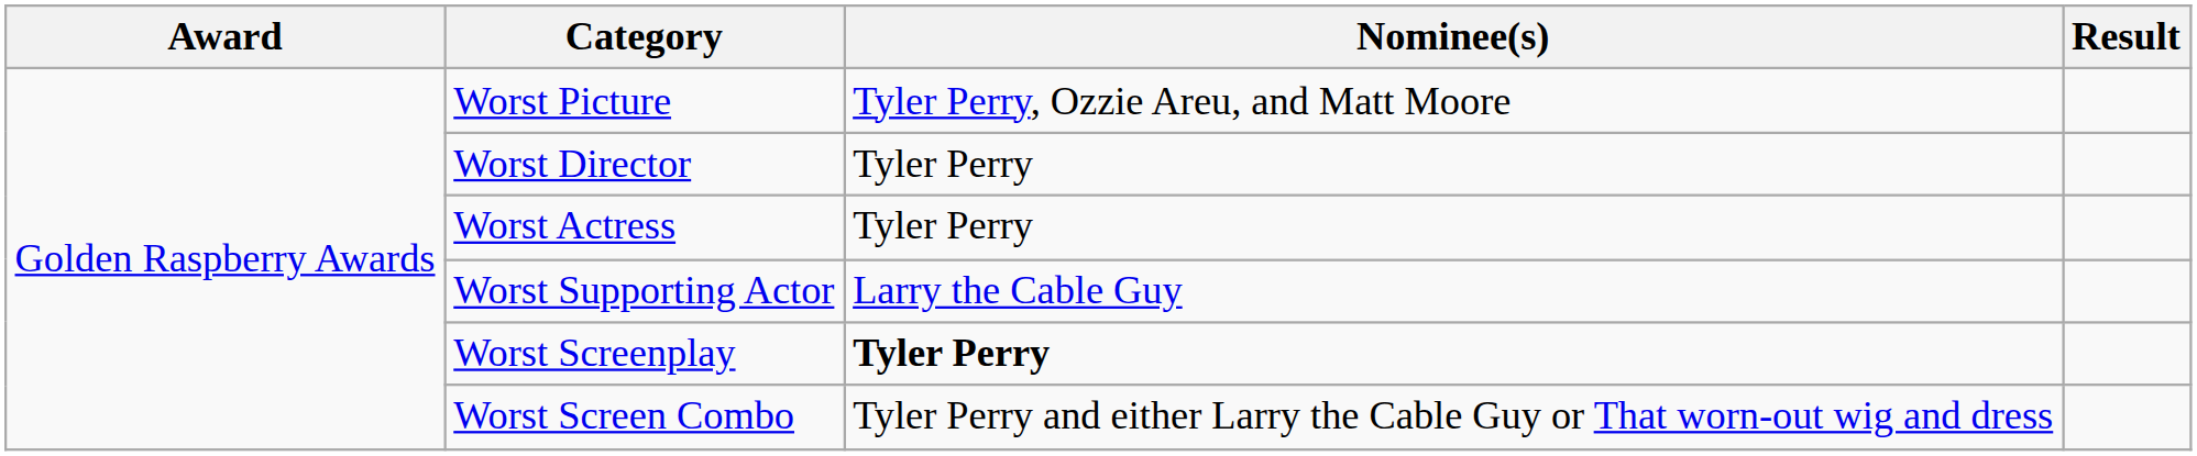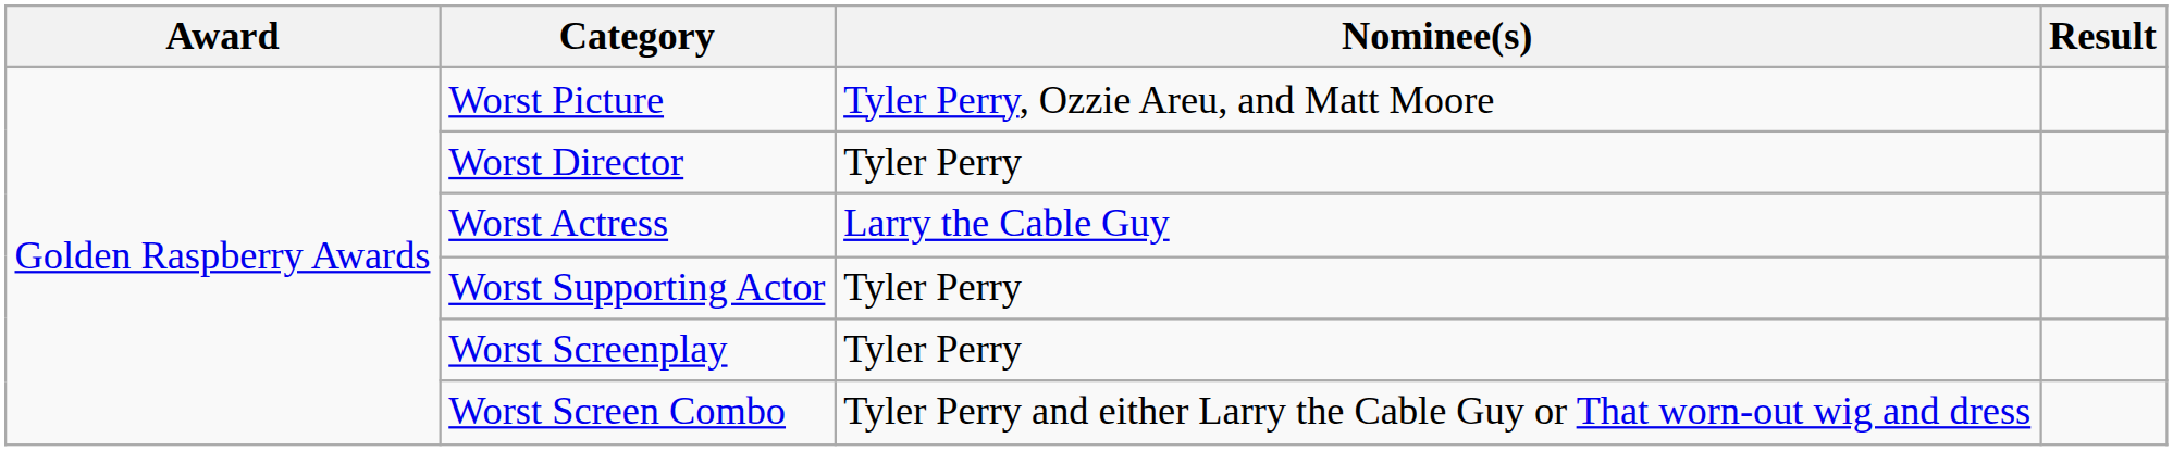 <table class="wikitable">
 <tr>
 <th>Award</th>
 <th>Category</th>
 <th>Nominee(s)</th>
 <th>Result</th>
 </tr>
 <tr>
 <td rowspan="6"><a href='#'>Golden Raspberry Awards</a></td>
 <td><a href='#'>Worst Picture</a></td>
 <td><a href='#'>Tyler Perry</a>, Ozzie Areu, and Matt Moore</td>
 <td></td>
 </tr>
 <tr>
 <td><a href='#'>Worst Director</a></td>
 <td>Tyler Perry </td>
 <td></td>
 </tr>
 <tr>
 <td><a href='#'>Worst Actress</a></td>
+<td><a href='#'>Larry the Cable Guy</a></td>
+<td></td>
+</tr>
+<tr>
+<td><a href='#'>Worst Supporting Actor</a></td>
 <td>Tyler Perry</td>
 <td></td>
 </tr>
 <tr>
-<td><a href='#'>Worst Supporting Actor</a></td>
-<td><a href='#'>Larry the Cable Guy</a></td>
-<td></td>
-</tr>
-<tr>
 <td><a href='#'>Worst Screenplay</a></td>
-<td><strong>Tyler Perry</strong></td>
+<td>Tyler Perry</td>
 <td></td>
 </tr>
 <tr>
 <td><a href='#'>Worst Screen Combo</a></td>
 <td>Tyler Perry and either Larry the Cable Guy or <a href='#'>That worn-out wig and dress</a></td>
 <td></td>
 </tr>
 </table>
